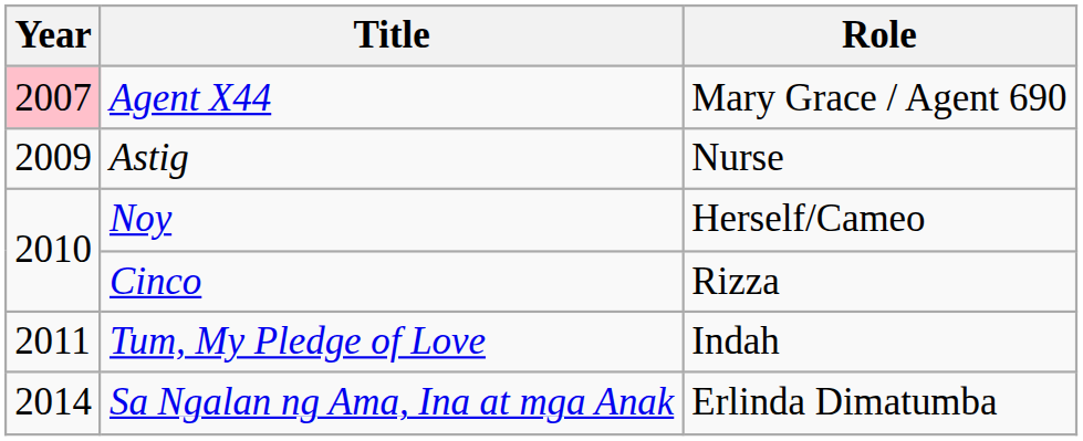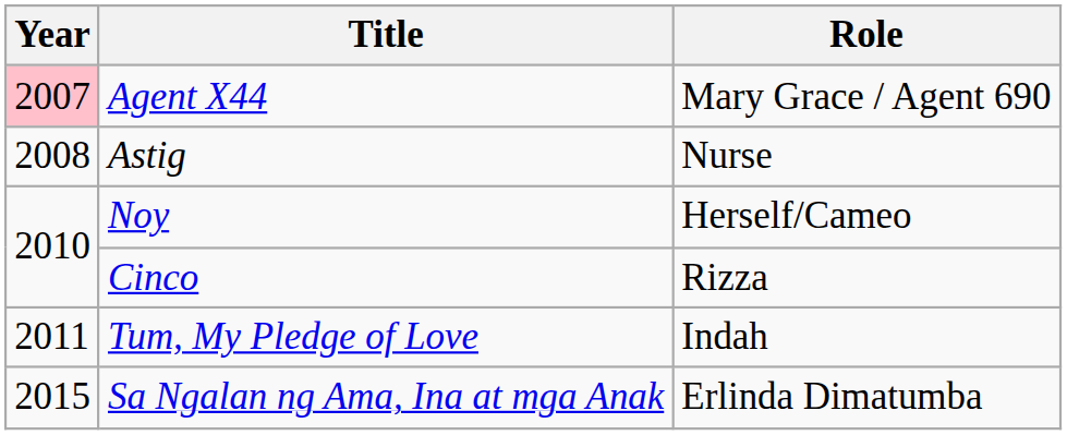 <table class="wikitable">
 <tr>
 <th>Year</th>
 <th>Title</th>
 <th>Role</th>
 </tr>
 <tr>
 <td style="background: pink;">2007</td>
 <td><em><a href='#'>Agent X44</a></em></td>
 <td>Mary Grace / Agent 690</td>
 </tr>
 <tr>
-<td>2009</td>
+<td>2008</td>
 <td><em>Astig</em></td>
 <td>Nurse</td>
 </tr>
 <tr>
 <td rowspan=2>2010</td>
 <td><em><a href='#'>Noy</a></em></td>
 <td>Herself/Cameo</td>
 </tr>
 <tr>
 <td><em><a href='#'>Cinco</a></em></td>
 <td>Rizza</td>
 </tr>
 <tr>
 <td>2011</td>
 <td><em><a href='#'>Tum, My Pledge of Love</a></em></td>
 <td>Indah</td>
 </tr>
 <tr>
-<td>2014</td>
+<td>2015</td>
 <td><em><a href='#'>Sa Ngalan ng Ama, Ina at mga Anak</a></em></td>
 <td>Erlinda Dimatumba</td>
 </tr>
 </table>
